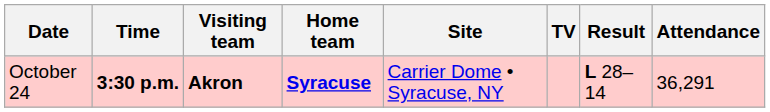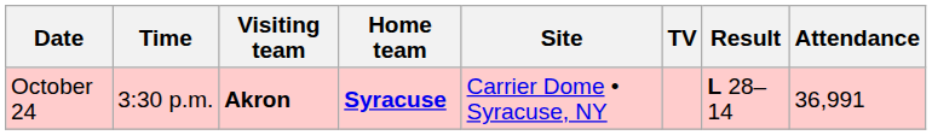 <table class="wikitable" style="font-size:95%;">
 <tr>
 <th>Date</th>
 <th>Time</th>
 <th>Visiting team</th>
 <th>Home team</th>
 <th>Site</th>
 <th>TV</th>
 <th>Result</th>
 <th>Attendance</th>
 </tr>
 <tr style="background:#fcc;">
 <td>October 24</td>
-<td><strong>3:30 p.m.</strong></td>
+<td>3:30 p.m.</td>
 <td><strong>Akron</strong></td>
 <td><strong><a href='#'>Syracuse</a></strong></td>
 <td><a href='#'>Carrier Dome</a> • <a href='#'>Syracuse, NY</a></td>
 <td></td>
 <td><strong>L</strong> 28–14</td>
-<td>36,291</td>
+<td>36,991</td>
 </tr>
 </table>
